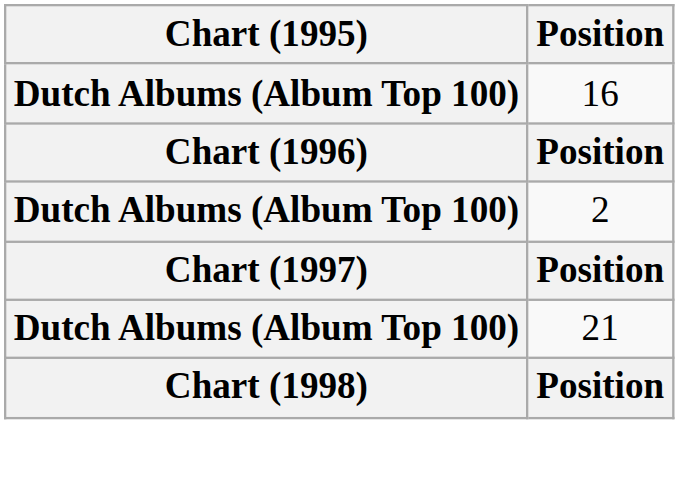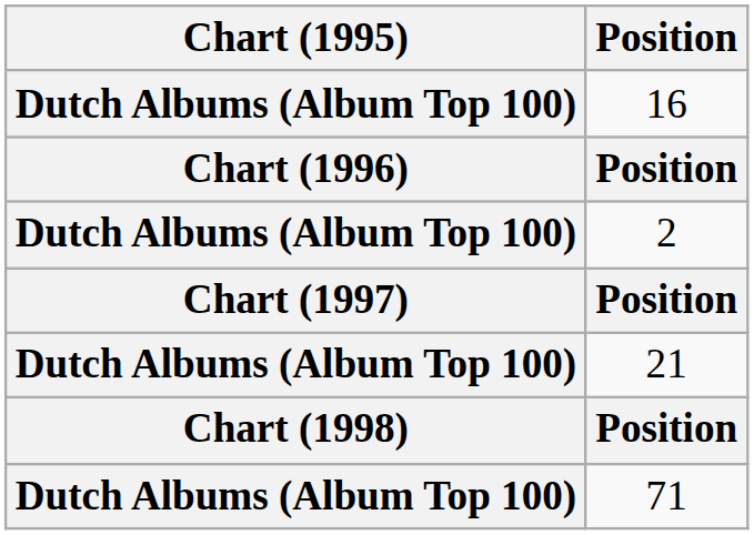 <table class="wikitable plainrowheaders" style="text-align:center">
 <tr>
 <th scope="col">Chart (1995)</th>
 <th scope="col">Position</th>
 </tr>
 <tr>
 <th scope="row">Dutch Albums (Album Top 100)</th>
 <td>16</td>
 </tr>
 <tr>
 <th scope="col">Chart (1996)</th>
 <th scope="col">Position</th>
 </tr>
 <tr>
 <th scope="row">Dutch Albums (Album Top 100)</th>
 <td>2</td>
 </tr>
 <tr>
 <th scope="col">Chart (1997)</th>
 <th scope="col">Position</th>
 </tr>
 <tr>
 <th scope="row">Dutch Albums (Album Top 100)</th>
 <td>21</td>
 </tr>
 <tr>
 <th scope="col">Chart (1998)</th>
 <th scope="col">Position</th>
 </tr>
+<tr>
+<th scope="row">Dutch Albums (Album Top 100)</th>
+<td>71</td>
+</tr>
 </table>
